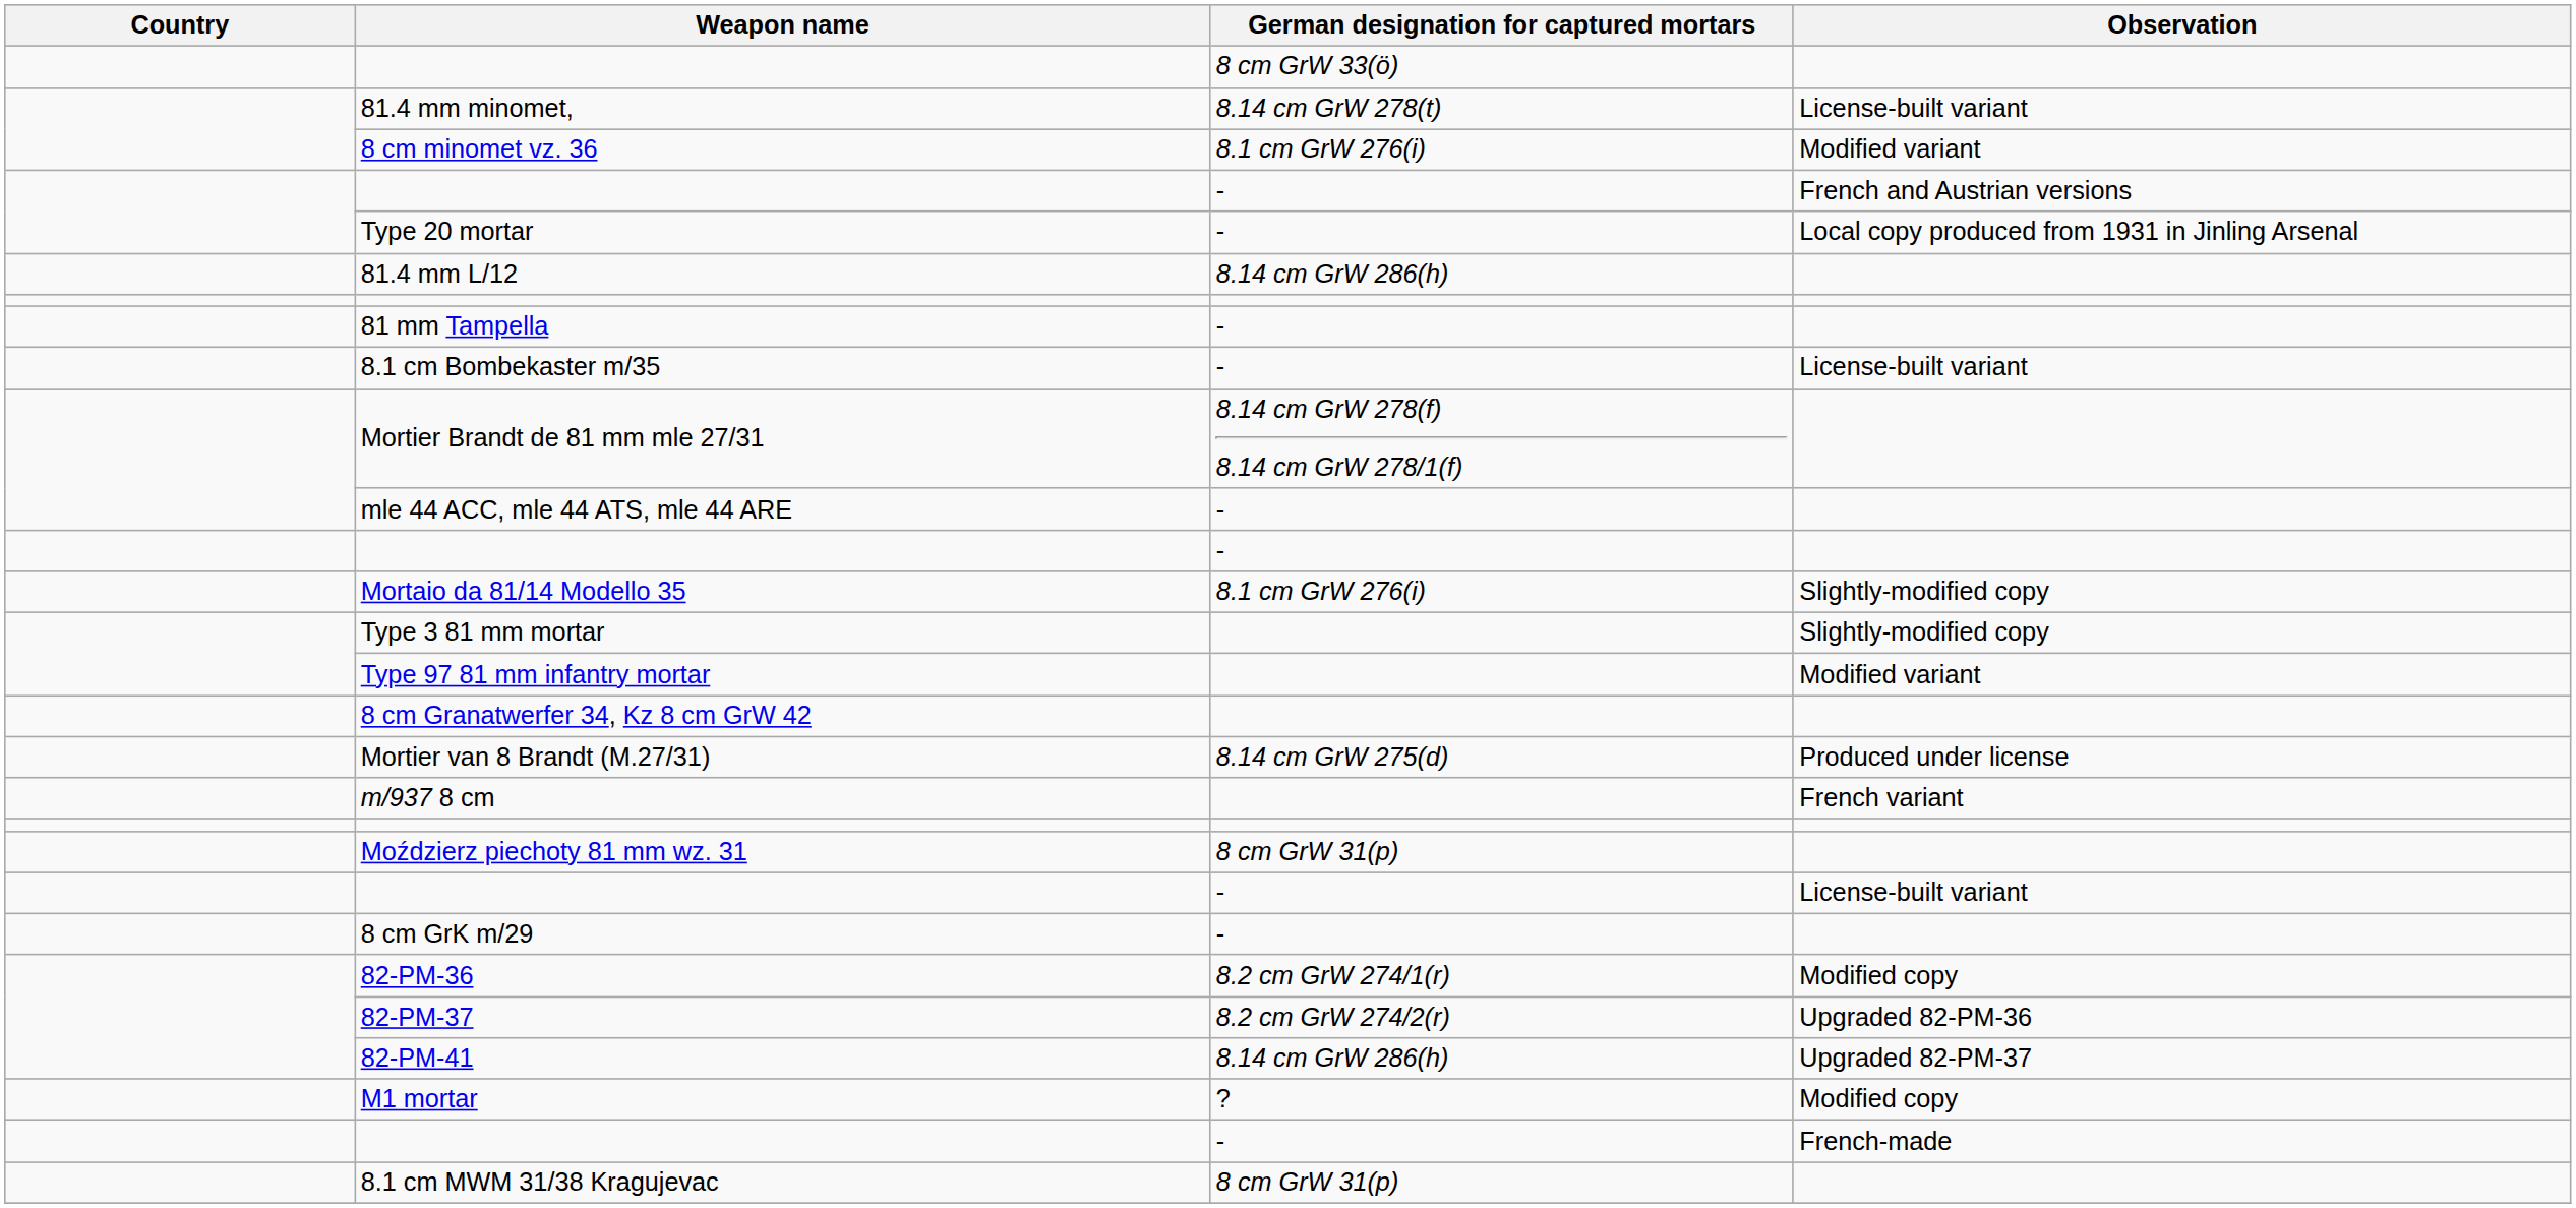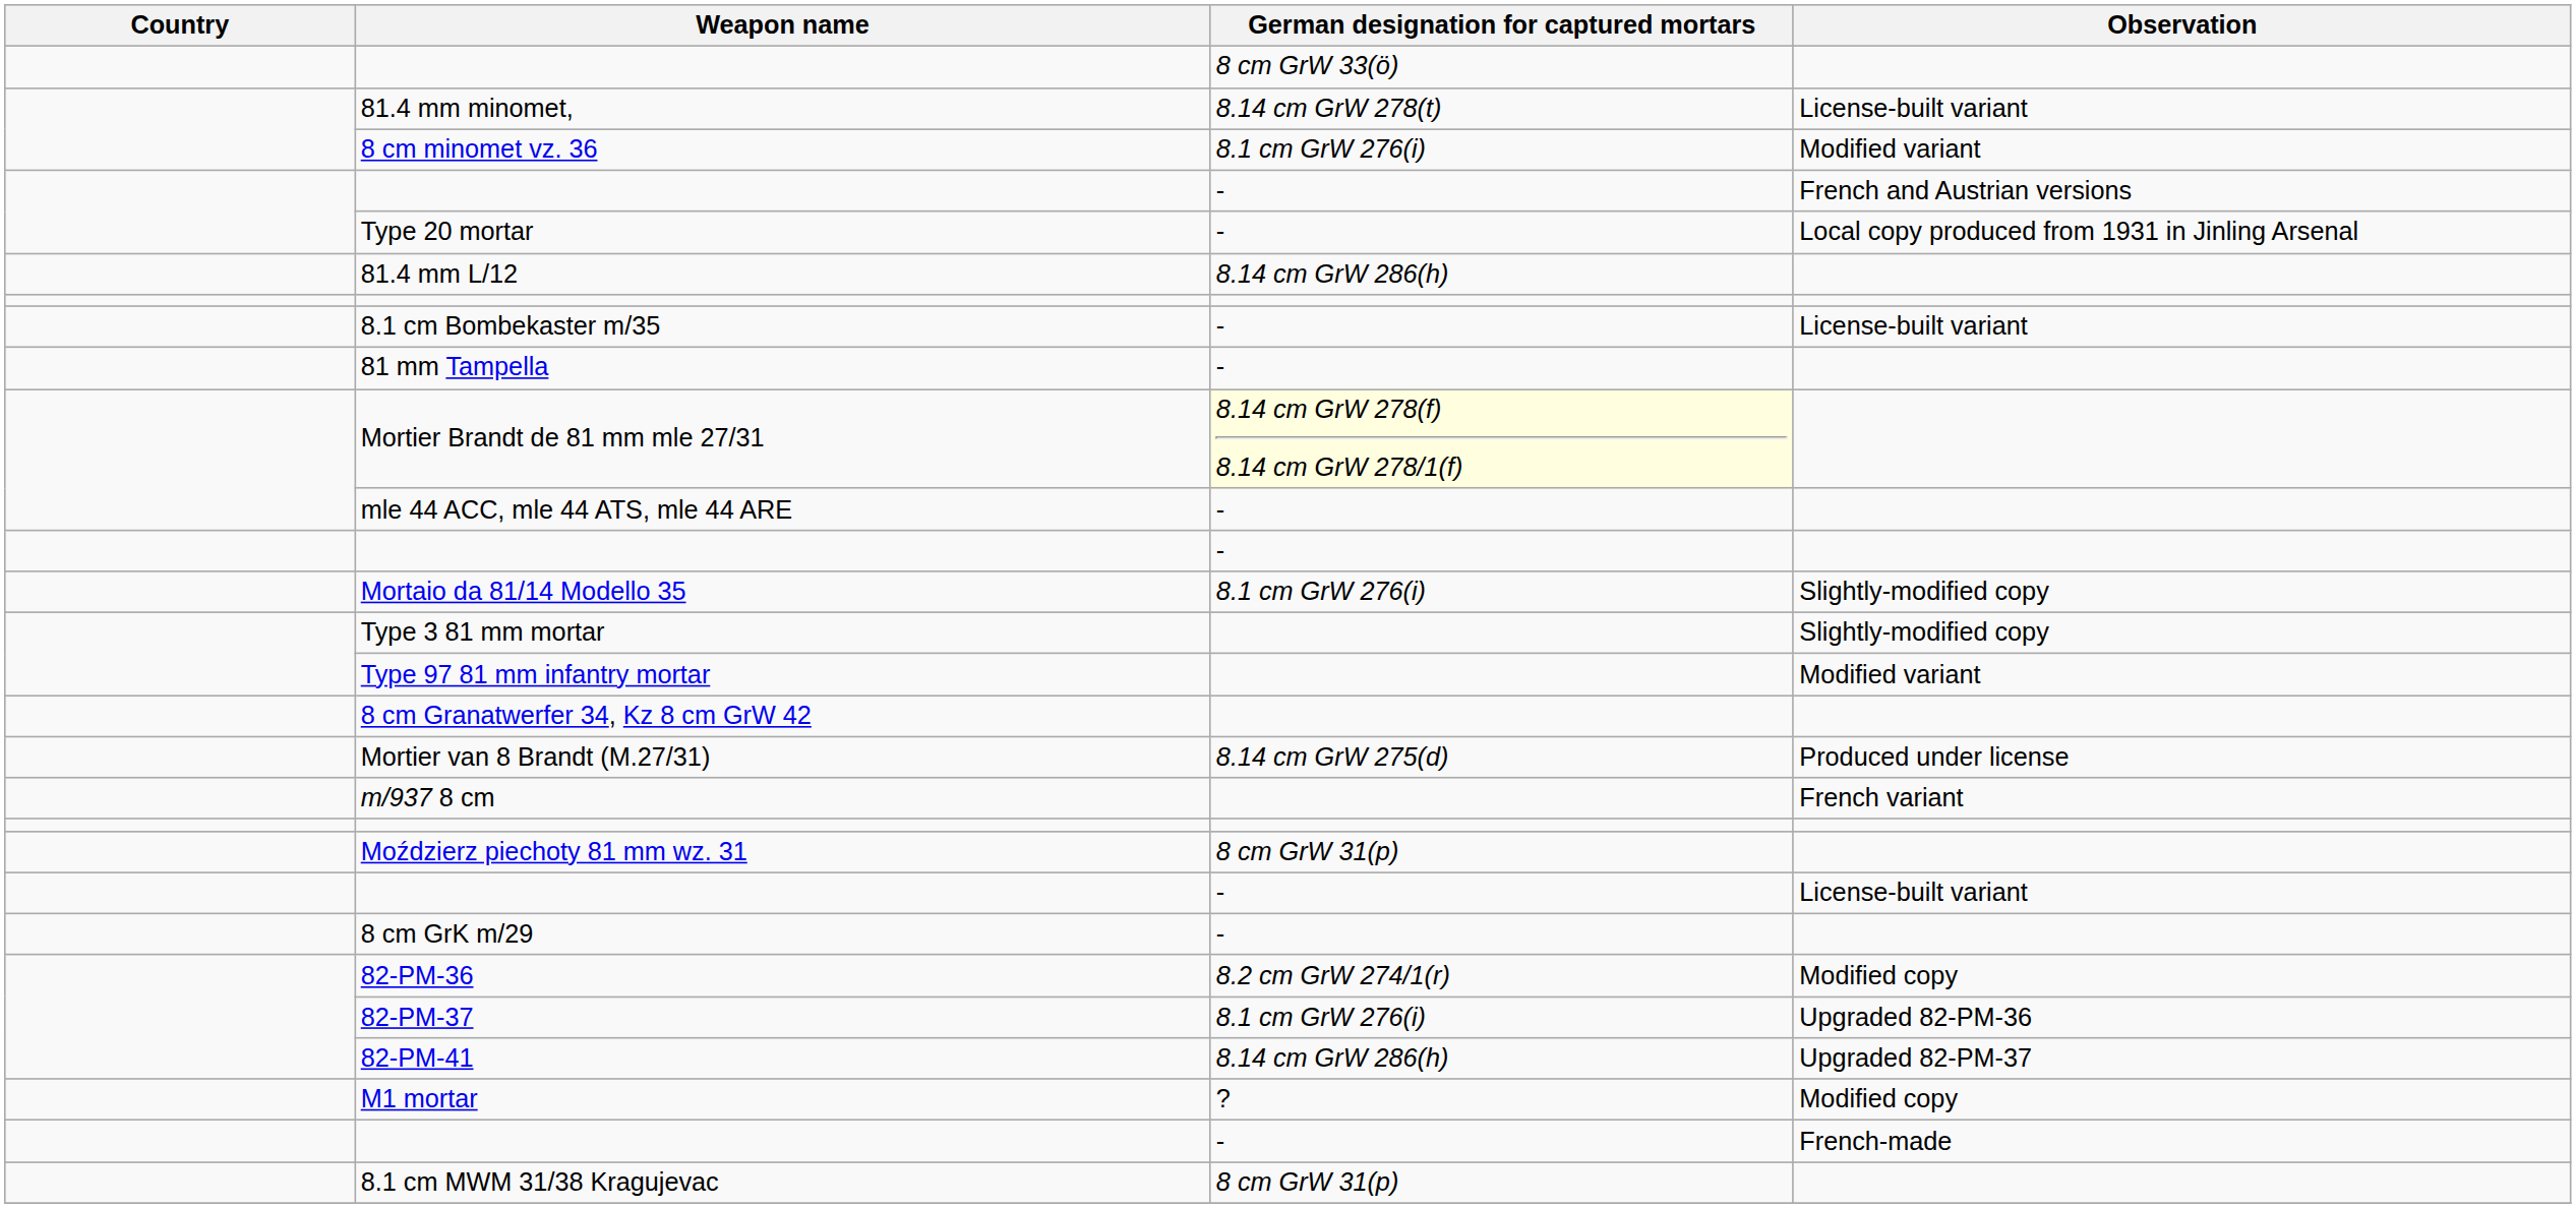 <table class="wikitable sortable" style="font-size:98%;">
 <tr>
 <th width=9%>Country</th>
 <th width=22%>Weapon name</th>
 <th width=15%>German designation for captured mortars</th>
 <th width=20%>Observation</th>
 </tr>
 <tr>
 <td></td>
 <td></td>
 <td><em>8 cm GrW 33(ö)</em></td>
 </tr>
 <tr>
 <td rowspan="2"></td>
 <td>81.4 mm minomet,</td>
 <td><em>8.14 cm GrW 278(t)</em></td>
 <td>License-built variant</td>
 </tr>
 <tr>
 <td><a href='#'>8 cm minomet vz. 36</a></td>
 <td><em>8.1 cm GrW 276(i)</em></td>
 <td>Modified variant</td>
 </tr>
 <tr>
 <td rowspan="2"></td>
 <td></td>
 <td>-</td>
 <td>French and Austrian versions</td>
 </tr>
 <tr>
 <td>Type 20 mortar</td>
 <td>-</td>
 <td>Local copy produced from 1931 in Jinling Arsenal</td>
 </tr>
 <tr>
 <td></td>
 <td>81.4 mm L/12</td>
 <td><em>8.14 cm GrW 286(h)</em></td>
 <td></td>
 </tr>
 <tr>
 <td></td>
 <td></td>
 <td></td>
 <td></td>
 </tr>
 <tr>
 <td></td>
+<td>8.1 cm Bombekaster m/35</td>
+<td>-</td>
+<td>License-built variant</td>
+</tr>
+<tr>
+<td></td>
 <td>81 mm <a href='#'>Tampella</a></td>
 <td>-</td>
 <td></td>
 </tr>
 <tr>
-<td></td>
-<td>8.1 cm Bombekaster m/35</td>
-<td>-</td>
-<td>License-built variant</td>
-</tr>
-<tr>
 <td rowspan="2"></td>
 <td>Mortier Brandt de 81 mm mle 27/31</td>
-<td><em>8.14 cm GrW 278(f)</em><hr><em>8.14 cm GrW 278/1(f)</em></td>
+<td style="background: lightyellow;"><em>8.14 cm GrW 278(f)</em><hr><em>8.14 cm GrW 278/1(f)</em></td>
 <td></td>
 </tr>
 <tr>
 <td>mle 44 ACC, mle 44 ATS, mle 44 ARE</td>
 <td>-</td>
 <td></td>
 </tr>
 <tr>
 <td></td>
 <td></td>
 <td>-</td>
 <td></td>
 </tr>
 <tr>
 <td></td>
 <td><a href='#'>Mortaio da 81/14 Modello 35</a></td>
 <td><em>8.1 cm GrW 276(i)</em></td>
 <td>Slightly-modified copy</td>
 </tr>
 <tr>
 <td rowspan="2"></td>
 <td>Type 3 81 mm mortar</td>
 <td></td>
 <td>Slightly-modified copy</td>
 </tr>
 <tr>
 <td><a href='#'>Type 97 81 mm infantry mortar</a></td>
 <td></td>
 <td>Modified variant</td>
 </tr>
 <tr>
 <td></td>
 <td><a href='#'>8 cm Granatwerfer 34</a>, <a href='#'>Kz 8 cm GrW 42</a></td>
 <td></td>
 <td></td>
 </tr>
 <tr>
 <td></td>
 <td>Mortier van 8 Brandt (M.27/31)</td>
 <td><em>8.14 cm GrW 275(d)</em></td>
 <td>Produced under license</td>
 </tr>
 <tr>
 <td></td>
 <td><em>m/937</em> 8 cm</td>
 <td></td>
 <td>French variant</td>
 </tr>
 <tr>
 <td></td>
 <td></td>
 <td></td>
 </tr>
 <tr>
 <td></td>
 <td><a href='#'>Moździerz piechoty 81 mm wz. 31</a></td>
 <td><em>8 cm GrW 31(p)</em></td>
 <td></td>
 </tr>
 <tr>
 <td></td>
 <td></td>
 <td>-</td>
 <td>License-built variant</td>
 </tr>
 <tr>
 <td></td>
 <td>8 cm GrK m/29</td>
 <td>-</td>
 <td></td>
 </tr>
 <tr>
 <td rowspan="3"></td>
 <td><a href='#'>82-PM-36</a></td>
 <td><em>8.2 cm GrW 274/1(r)</em></td>
 <td>Modified copy</td>
 </tr>
 <tr>
 <td><a href='#'>82-PM-37</a></td>
-<td><em>8.2 cm GrW 274/2(r)</em></td>
+<td><em>8.1 cm GrW 276(i)</em></td>
 <td>Upgraded 82-PM-36</td>
 </tr>
 <tr>
 <td><a href='#'>82-PM-41</a></td>
 <td><em>8.14 cm GrW 286(h)</em></td>
 <td>Upgraded 82-PM-37</td>
 </tr>
 <tr>
 <td></td>
 <td><a href='#'>M1 mortar</a></td>
 <td>?</td>
 <td>Modified copy</td>
 </tr>
 <tr>
 <td></td>
 <td></td>
 <td>-</td>
 <td>French-made</td>
 </tr>
 <tr>
 <td></td>
 <td>8.1 cm MWM 31/38 Kragujevac</td>
 <td><em>8 cm GrW 31(p)</em></td>
 <td></td>
 </tr>
 <tr>
 </tr>
 </table>
